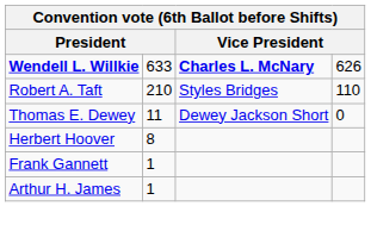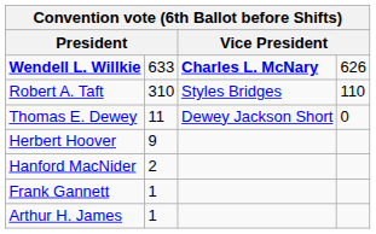 <table class="wikitable">
 <tr>
 <th colspan="4">Convention vote (6th Ballot before Shifts)</th>
 </tr>
 <tr>
 <th colspan="2">President</th>
 <th colspan="2">Vice President</th>
 </tr>
 <tr>
 <td> <a href='#'><strong>Wendell L. Willkie</strong></a></td>
 <td>633</td>
 <td> <strong><a href='#'>Charles L. McNary</a></strong></td>
 <td>626</td>
 </tr>
 <tr>
 <td><a href='#'>Robert A. Taft</a></td>
-<td>210</td>
+<td>310</td>
 <td><a href='#'>Styles Bridges</a></td>
 <td>110</td>
 </tr>
 <tr>
 <td><a href='#'>Thomas E. Dewey</a></td>
 <td>11</td>
 <td><a href='#'>Dewey Jackson Short</a></td>
 <td>0</td>
 </tr>
 <tr>
 <td><a href='#'>Herbert Hoover</a></td>
-<td>8</td>
+<td>9</td>
+<td></td>
+<td></td>
+</tr>
+<tr>
+<td><a href='#'>Hanford MacNider</a></td>
+<td>2</td>
 <td></td>
 <td></td>
 </tr>
 <tr>
 <td><a href='#'>Frank Gannett</a></td>
 <td>1</td>
 <td></td>
 <td></td>
 </tr>
 <tr>
 <td><a href='#'>Arthur H. James</a></td>
 <td>1</td>
 <td></td>
 <td></td>
 </tr>
 </table>
